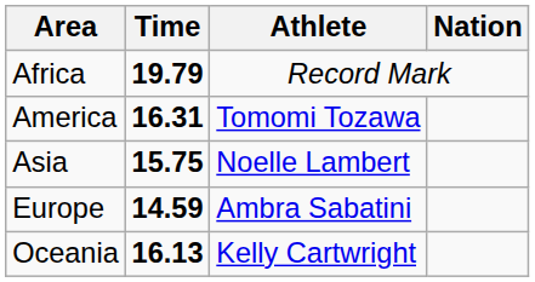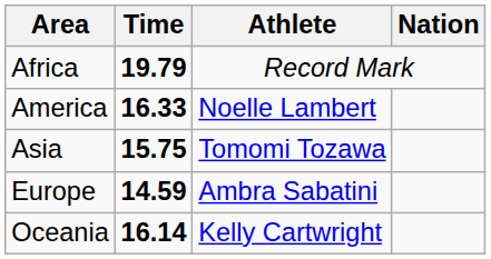 <table class="wikitable">
 <tr>
 <th>Area</th>
 <th>Time</th>
 <th>Athlete</th>
 <th>Nation</th>
 </tr>
 <tr>
 <td>Africa</td>
 <td><strong>19.79</strong></td>
 <td colspan="2" align="center"><em>Record Mark</em></td>
 </tr>
 <tr>
 <td>America</td>
-<td><strong>16.31</strong></td>
-<td><a href='#'>Tomomi Tozawa</a></td>
+<td><strong>16.33</strong></td>
+<td><a href='#'>Noelle Lambert</a></td>
 <td></td>
 </tr>
 <tr>
 <td>Asia</td>
 <td><strong>15.75</strong></td>
-<td><a href='#'>Noelle Lambert</a></td>
+<td><a href='#'>Tomomi Tozawa</a></td>
 <td></td>
 </tr>
 <tr>
 <td>Europe</td>
 <td><strong>14.59</strong> </td>
 <td><a href='#'>Ambra Sabatini</a></td>
 <td></td>
 </tr>
 <tr>
 <td>Oceania</td>
-<td><strong>16.13</strong></td>
+<td><strong>16.14</strong></td>
 <td><a href='#'>Kelly Cartwright</a></td>
 <td></td>
 </tr>
 </table>
